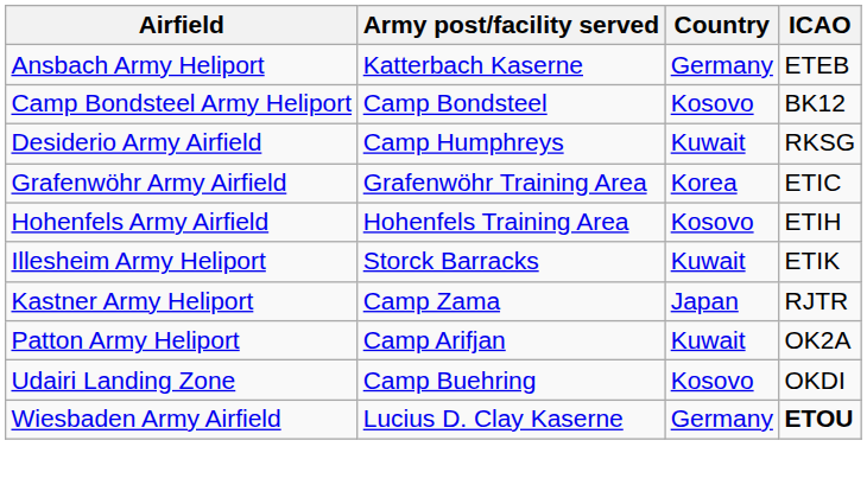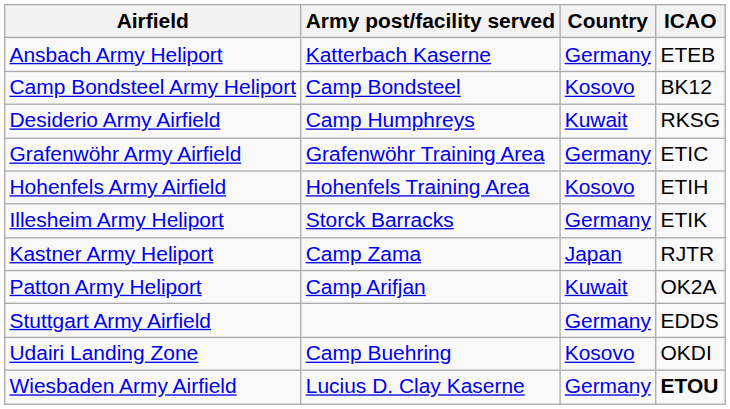 <table class="wikitable sortable">
 <tr>
 <th>Airfield</th>
 <th>Army post/facility served</th>
 <th>Country</th>
 <th>ICAO</th>
 </tr>
 <tr>
 <td><a href='#'>Ansbach Army Heliport</a></td>
 <td><a href='#'>Katterbach Kaserne</a></td>
 <td><a href='#'>Germany</a></td>
 <td>ETEB</td>
 </tr>
 <tr>
 <td><a href='#'>Camp Bondsteel Army Heliport</a></td>
 <td><a href='#'>Camp Bondsteel</a></td>
 <td><a href='#'>Kosovo</a></td>
 <td>BK12</td>
 </tr>
 <tr>
 <td><a href='#'>Desiderio Army Airfield</a></td>
 <td><a href='#'>Camp Humphreys</a></td>
 <td><a href='#'>Kuwait</a></td>
 <td>RKSG</td>
 </tr>
 <tr>
 <td><a href='#'>Grafenwöhr Army Airfield</a></td>
 <td><a href='#'>Grafenwöhr Training Area</a></td>
-<td><a href='#'>Korea</a></td>
+<td><a href='#'>Germany</a></td>
 <td>ETIC</td>
 </tr>
 <tr>
 <td><a href='#'>Hohenfels Army Airfield</a></td>
 <td><a href='#'>Hohenfels Training Area</a></td>
 <td><a href='#'>Kosovo</a></td>
 <td>ETIH</td>
 </tr>
 <tr>
 <td><a href='#'>Illesheim Army Heliport</a></td>
 <td><a href='#'>Storck Barracks</a></td>
-<td><a href='#'>Kuwait</a></td>
+<td><a href='#'>Germany</a></td>
 <td>ETIK</td>
 </tr>
 <tr>
 <td><a href='#'>Kastner Army Heliport</a></td>
 <td><a href='#'>Camp Zama</a></td>
 <td><a href='#'>Japan</a></td>
 <td>RJTR</td>
 </tr>
 <tr>
 <td><a href='#'>Patton Army Heliport</a></td>
 <td><a href='#'>Camp Arifjan</a></td>
 <td><a href='#'>Kuwait</a></td>
 <td>OK2A</td>
 </tr>
 <tr>
+<td><a href='#'>Stuttgart Army Airfield</a></td>
+<td> </td>
+<td><a href='#'>Germany</a></td>
+<td>EDDS</td>
+</tr>
+<tr>
 <td><a href='#'>Udairi Landing Zone</a></td>
 <td><a href='#'>Camp Buehring</a></td>
 <td><a href='#'>Kosovo</a></td>
 <td>OKDI</td>
 </tr>
 <tr>
 <td><a href='#'>Wiesbaden Army Airfield</a></td>
 <td><a href='#'>Lucius D. Clay Kaserne</a></td>
 <td><a href='#'>Germany</a></td>
 <td><strong>ETOU</strong></td>
 </tr>
 </table>
